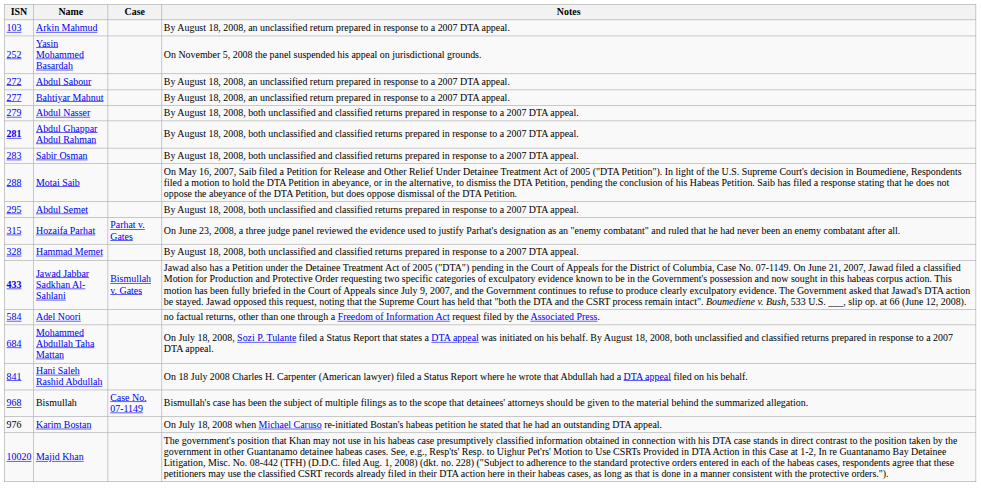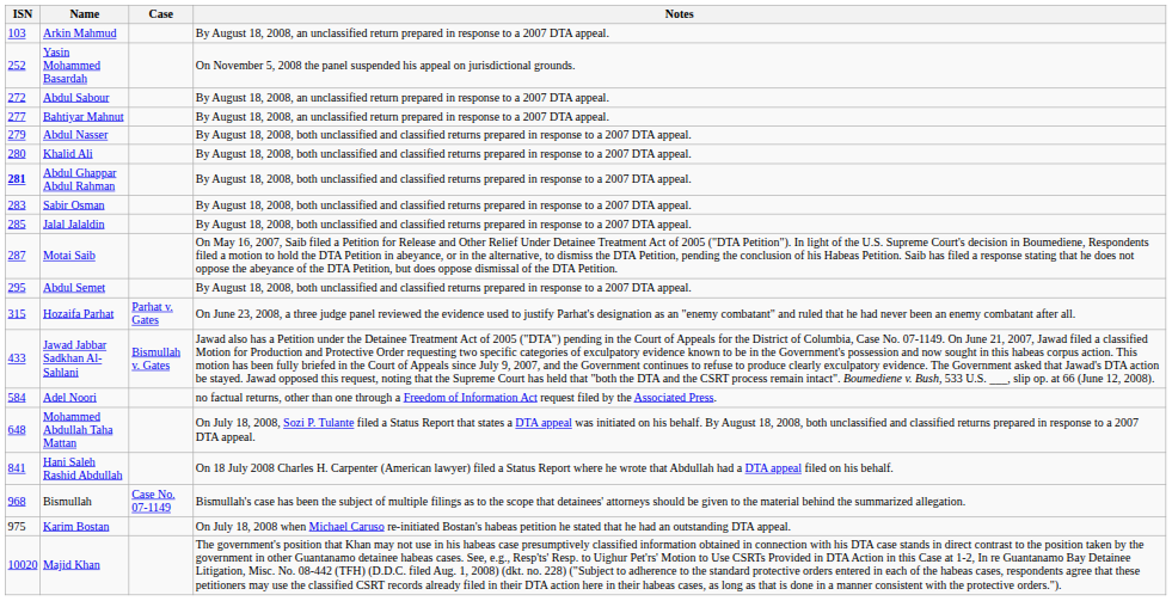 <table class="wikitable sortable">
 <tr>
 <th>ISN</th>
 <th>Name</th>
 <th>Case</th>
 <th>Notes</th>
 </tr>
 <tr>
 <td><a href='#'>103</a></td>
 <td><a href='#'>Arkin Mahmud</a></td>
 <td></td>
 <td>By August 18, 2008, an unclassified return prepared in response to a 2007 DTA appeal.</td>
 </tr>
 <tr>
 <td><a href='#'>252</a></td>
 <td><a href='#'>Yasin Mohammed Basardah</a> </td>
 <td></td>
 <td>On November 5, 2008 the panel suspended his appeal on jurisdictional grounds.</td>
 </tr>
 <tr>
 <td><a href='#'>272</a></td>
 <td><a href='#'>Abdul Sabour</a> </td>
 <td></td>
 <td>By August 18, 2008, an unclassified return prepared in response to a 2007 DTA appeal.</td>
 </tr>
 <tr>
 <td><a href='#'>277</a></td>
 <td><a href='#'>Bahtiyar Mahnut</a></td>
 <td></td>
 <td>By August 18, 2008, an unclassified return prepared in response to a 2007 DTA appeal.</td>
 </tr>
 <tr>
 <td><a href='#'>279</a></td>
 <td><a href='#'>Abdul Nasser</a> </td>
 <td></td>
 <td>By August 18, 2008, both unclassified and classified returns prepared in response to a 2007 DTA appeal.</td>
 </tr>
 <tr>
+<td><a href='#'>280</a></td>
+<td><a href='#'>Khalid Ali</a></td>
+<td></td>
+<td>By August 18, 2008, both unclassified and classified returns prepared in response to a 2007 DTA appeal.</td>
+</tr>
+<tr>
 <td><strong><a href='#'>281</a></strong></td>
 <td><a href='#'>Abdul Ghappar Abdul Rahman</a></td>
 <td></td>
 <td>By August 18, 2008, both unclassified and classified returns prepared in response to a 2007 DTA appeal.</td>
 </tr>
 <tr>
 <td><a href='#'>283</a></td>
 <td><a href='#'>Sabir Osman</a> </td>
 <td></td>
 <td>By August 18, 2008, both unclassified and classified returns prepared in response to a 2007 DTA appeal.</td>
 </tr>
 <tr>
-<td><a href='#'>288</a></td>
+<td><a href='#'>285</a></td>
+<td><a href='#'>Jalal Jalaldin</a> </td>
+<td></td>
+<td>By August 18, 2008, both unclassified and classified returns prepared in response to a 2007 DTA appeal.</td>
+</tr>
+<tr>
+<td><a href='#'>287</a></td>
 <td><a href='#'>Motai Saib</a> </td>
 <td></td>
 <td>On May 16, 2007, Saib filed a Petition for Release and Other Relief Under Detainee Treatment Act of 2005 ("DTA Petition"). In light of the U.S. Supreme Court's decision in Boumediene, Respondents filed a motion to hold the DTA Petition in abeyance, or in the alternative, to dismiss the DTA Petition, pending the conclusion of his Habeas Petition. Saib has filed a response stating that he does not oppose the abeyance of the DTA Petition, but does oppose dismissal of the DTA Petition.</td>
 </tr>
 <tr>
 <td><a href='#'>295</a></td>
 <td><a href='#'>Abdul Semet</a> </td>
 <td></td>
 <td>By August 18, 2008, both unclassified and classified returns prepared in response to a 2007 DTA appeal.</td>
 </tr>
 <tr>
 <td><a href='#'>315</a></td>
 <td><a href='#'>Hozaifa Parhat</a></td>
 <td><a href='#'>Parhat v. Gates</a></td>
 <td>On June 23, 2008, a three judge panel reviewed the evidence used to justify Parhat's designation as an "enemy combatant" and ruled that he had never been an enemy combatant after all.</td>
 </tr>
 <tr>
-<td><a href='#'>328</a></td>
-<td><a href='#'>Hammad Memet</a> </td>
-<td></td>
-<td>By August 18, 2008, both unclassified and classified returns prepared in response to a 2007 DTA appeal.</td>
-</tr>
-<tr>
-<td><strong><a href='#'>433</a></strong></td>
+<td><a href='#'>433</a></td>
 <td><a href='#'>Jawad Jabbar Sadkhan Al-Sahlani</a></td>
 <td><a href='#'>Bismullah v. Gates</a></td>
 <td>Jawad also has a Petition under the Detainee Treatment Act of 2005 ("DTA") pending in the Court of Appeals for the District of Columbia, Case No. 07-1149. On June 21, 2007, Jawad filed a classified Motion for Production and Protective Order requesting two specific categories of exculpatory evidence known to be in the Government's possession and now sought in this habeas corpus action. This motion has been fully briefed in the Court of Appeals since July 9, 2007, and the Government continues to refuse to produce clearly exculpatory evidence. The Government asked that Jawad's DTA action be stayed. Jawad opposed this request, noting that the Supreme Court has held that "both the DTA and the CSRT process remain intact". <em>Boumediene v. Bush</em>, 533 U.S. ___, slip op. at 66 (June 12, 2008).</td>
 </tr>
 <tr>
 <td><a href='#'>584</a></td>
 <td><a href='#'>Adel Noori</a></td>
 <td></td>
 <td>no factual returns, other than one through a <a href='#'>Freedom of Information Act</a> request filed by the <a href='#'>Associated Press</a>.</td>
 </tr>
 <tr>
-<td><a href='#'>684</a></td>
+<td><a href='#'>648</a></td>
 <td><a href='#'>Mohammed Abdullah Taha Mattan</a></td>
 <td></td>
 <td>On July 18, 2008, <a href='#'>Sozi P. Tulante</a> filed a Status Report that states a <a href='#'>DTA appeal</a> was initiated on his behalf. By August 18, 2008, both unclassified and classified returns prepared in response to a 2007 DTA appeal.</td>
 </tr>
 <tr>
 <td><a href='#'>841</a></td>
 <td><a href='#'>Hani Saleh Rashid Abdullah</a> </td>
 <td></td>
 <td>On 18 July 2008 Charles H. Carpenter (American lawyer) filed a Status Report where he wrote that Abdullah had a <a href='#'>DTA appeal</a> filed on his behalf.</td>
 </tr>
 <tr>
 <td><a href='#'>968</a></td>
 <td>Bismullah</td>
 <td><a href='#'>Case No. 07-1149</a></td>
 <td>Bismullah's case has been the subject of multiple filings as to the scope that detainees' attorneys should be given to the material behind the summarized allegation.</td>
 </tr>
 <tr>
-<td>976</td>
+<td>975</td>
 <td><a href='#'>Karim Bostan</a> </td>
 <td></td>
 <td>On July 18, 2008 when <a href='#'>Michael Caruso</a> re-initiated Bostan's habeas petition he stated that he had an outstanding DTA appeal.</td>
 </tr>
 <tr>
 <td><a href='#'>10020</a></td>
 <td><a href='#'>Majid Khan</a></td>
 <td></td>
 <td>The government's position that Khan may not use in his habeas case presumptively classified information obtained in connection with his DTA case stands in direct contrast to the position taken by the government in other Guantanamo detainee habeas cases. See, e.g., Resp'ts' Resp. to Uighur Pet'rs' Motion to Use CSRTs Provided in DTA Action in this Case at 1-2, In re Guantanamo Bay Detainee Litigation, Misc. No. 08-442 (TFH) (D.D.C. filed Aug. 1, 2008) (dkt. no. 228) ("Subject to adherence to the standard protective orders entered in each of the habeas cases, respondents agree that these petitioners may use the classified CSRT records already filed in their DTA action here in their habeas cases, as long as that is done in a manner consistent with the protective orders.").</td>
 </tr>
 </table>
